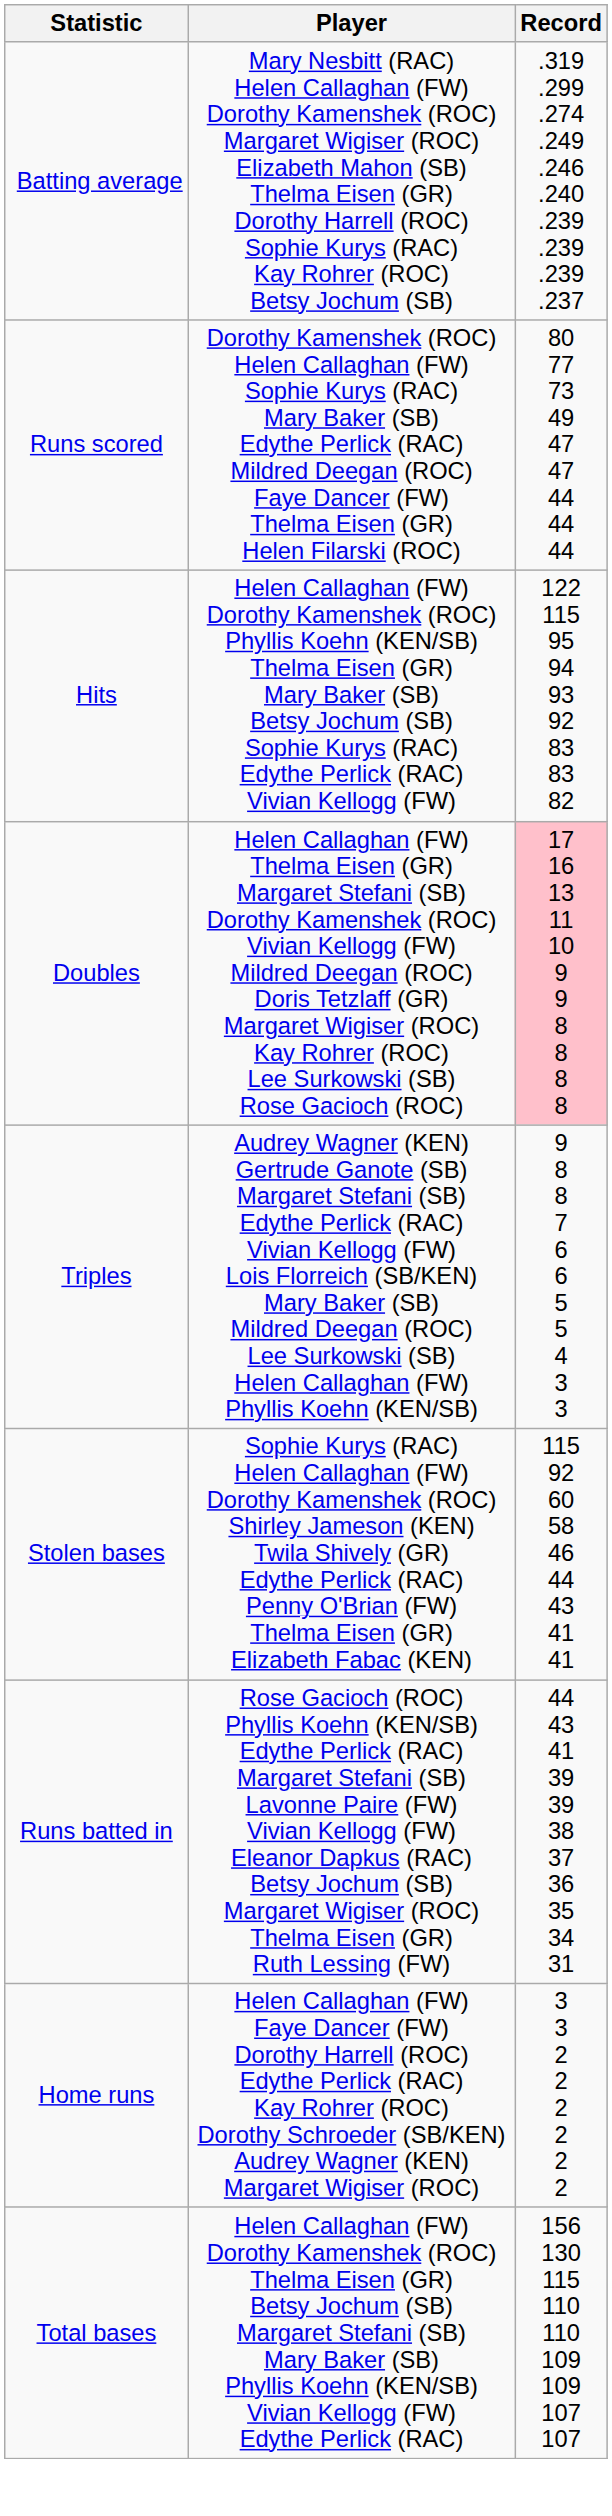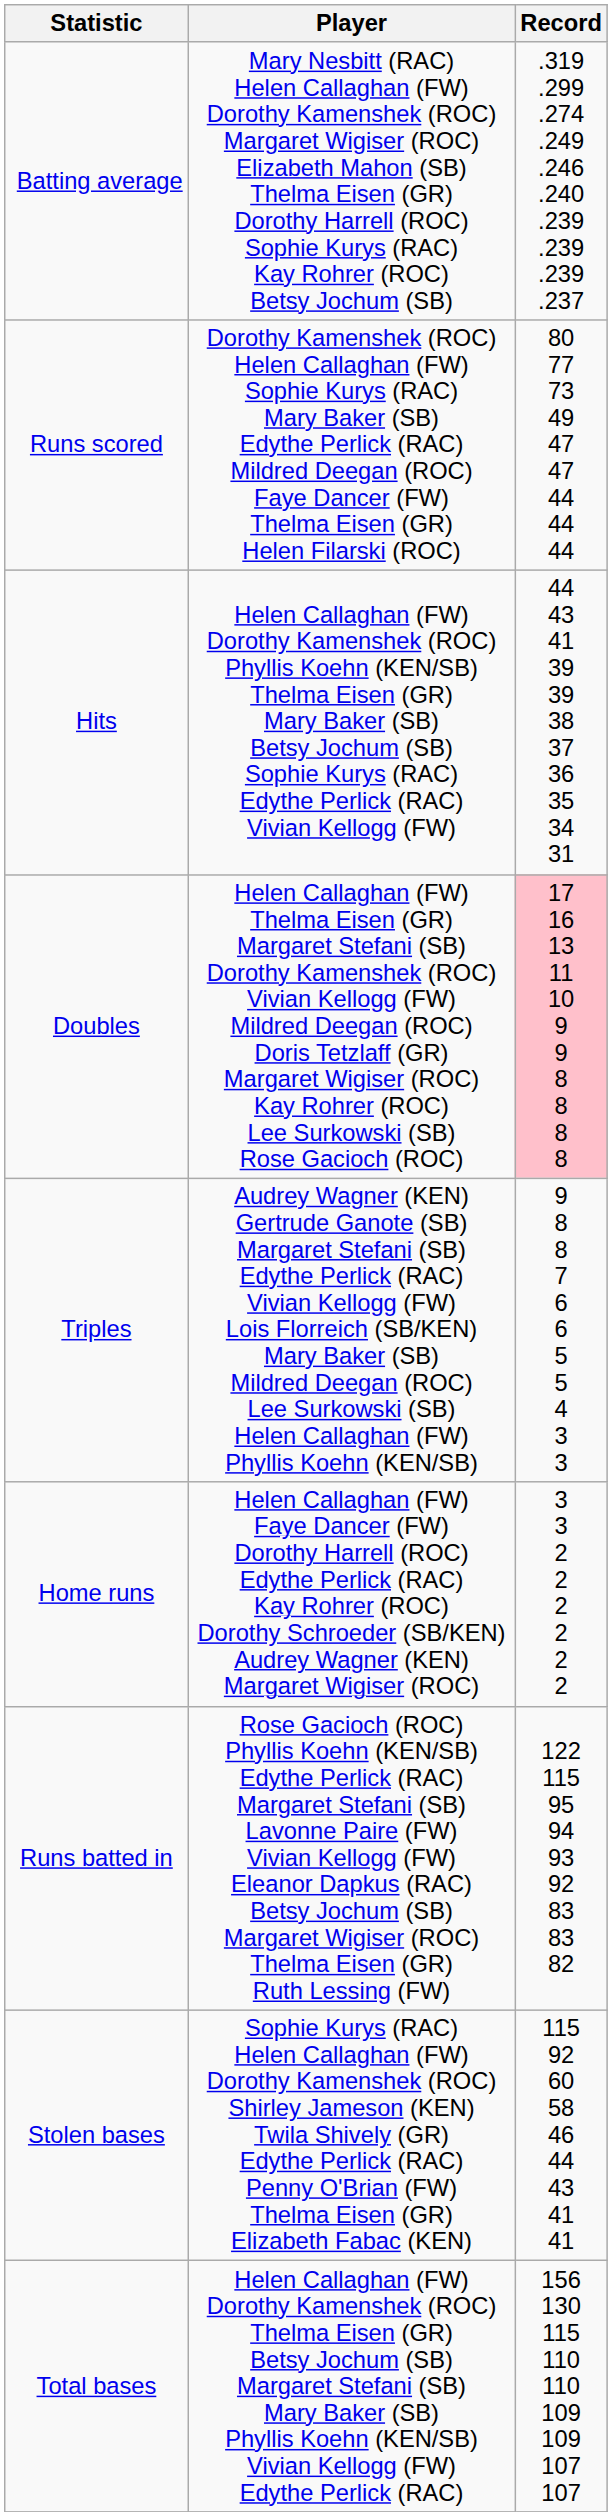 <table class="wikitable">
 <tr>
 <th>Statistic</th>
 <th>Player</th>
 <th>Record</th>
 </tr>
 <tr align=center>
 <td> <a href='#'>Batting average</a></td>
 <td><a href='#'>Mary Nesbitt</a> (RAC)<br><a href='#'>Helen Callaghan</a> (FW)<br>  <a href='#'>Dorothy Kamenshek</a> (ROC)   <br><a href='#'>Margaret Wigiser</a> (ROC)<br><a href='#'>Elizabeth Mahon</a> (SB)<br><a href='#'>Thelma Eisen</a> (GR)<br><a href='#'>Dorothy Harrell</a> (ROC)<br><a href='#'>Sophie Kurys</a> (RAC)<br><a href='#'>Kay Rohrer</a> (ROC)<br><a href='#'>Betsy Jochum</a> (SB)</td>
 <td>.319<br>.299<br>.274<br>.249<br>.246<br>.240<br>.239<br>.239<br>.239<br>.237</td>
 </tr>
 <tr align=center>
 <td><a href='#'>Runs scored</a></td>
 <td><a href='#'>Dorothy Kamenshek</a> (ROC)<br><a href='#'>Helen Callaghan</a> (FW)<br><a href='#'>Sophie Kurys</a> (RAC)<br><a href='#'>Mary Baker</a> (SB)<br><a href='#'>Edythe Perlick</a> (RAC)<br><a href='#'>Mildred Deegan</a> (ROC)<br><a href='#'>Faye Dancer</a> (FW)<br><a href='#'>Thelma Eisen</a> (GR)<br><a href='#'>Helen Filarski</a> (ROC)</td>
 <td>80<br>77<br>73<br>49<br>47<br>47<br>44<br>44<br>44</td>
 </tr>
 <tr align=center>
 <td><a href='#'>Hits</a></td>
 <td><a href='#'>Helen Callaghan</a> (FW)<br><a href='#'>Dorothy Kamenshek</a> (ROC)<br><a href='#'>Phyllis Koehn</a> (KEN/SB)<br><a href='#'>Thelma Eisen</a> (GR)<br><a href='#'>Mary Baker</a> (SB)<br><a href='#'>Betsy Jochum</a> (SB)<br><a href='#'>Sophie Kurys</a> (RAC)<br><a href='#'>Edythe Perlick</a> (RAC)<br><a href='#'>Vivian Kellogg</a> (FW)</td>
-<td>122<br>115<br>95<br>94<br>93<br>92<br>83<br>83<br>82</td>
+<td>44<br>43<br>41<br>39<br>39<br>38<br>37<br>36<br>35<br>34<br>31</td>
 </tr>
 <tr align=center>
 <td><a href='#'>Doubles</a></td>
 <td><a href='#'>Helen Callaghan</a> (FW)<br><a href='#'>Thelma Eisen</a> (GR)<br><a href='#'>Margaret Stefani</a> (SB)<br><a href='#'>Dorothy Kamenshek</a> (ROC)<br><a href='#'>Vivian Kellogg</a> (FW)<br><a href='#'>Mildred Deegan</a> (ROC)<br><a href='#'>Doris Tetzlaff</a> (GR)<br><a href='#'>Margaret Wigiser</a> (ROC)<br><a href='#'>Kay Rohrer</a> (ROC)<br><a href='#'>Lee Surkowski</a> (SB)<br><a href='#'>Rose Gacioch</a> (ROC)</td>
 <td style="background: pink;">17<br>16<br>13<br>11<br>10<br>9<br>9<br>8<br>8<br>8<br>8</td>
 </tr>
 <tr align=center>
 <td><a href='#'>Triples</a></td>
 <td><a href='#'>Audrey Wagner</a> (KEN)<br><a href='#'>Gertrude Ganote</a> (SB)<br><a href='#'>Margaret Stefani</a> (SB)<br><a href='#'>Edythe Perlick</a> (RAC)<br><a href='#'>Vivian Kellogg</a> (FW)<br><a href='#'>Lois Florreich</a> (SB/KEN)<br><a href='#'>Mary Baker</a> (SB)<br><a href='#'>Mildred Deegan</a> (ROC)<br><a href='#'>Lee Surkowski</a> (SB)<br><a href='#'>Helen Callaghan</a> (FW)<br><a href='#'>Phyllis Koehn</a> (KEN/SB)</td>
 <td>9<br>8<br>8<br>7<br>6<br>6<br>5<br>5<br>4<br>3<br>3</td>
 </tr>
 <tr align=center>
-<td><a href='#'>Stolen bases</a></td>
-<td><a href='#'>Sophie Kurys</a> (RAC)<br><a href='#'>Helen Callaghan</a> (FW)<br><a href='#'>Dorothy Kamenshek</a> (ROC)<br><a href='#'>Shirley Jameson</a> (KEN)<br><a href='#'>Twila Shively</a> (GR)<br><a href='#'>Edythe Perlick</a> (RAC)<br><a href='#'>Penny O'Brian</a> (FW)<br><a href='#'>Thelma Eisen</a> (GR)<br><a href='#'>Elizabeth Fabac</a> (KEN)</td>
-<td>115<br>92<br>60<br>58<br>46<br>44<br>43<br>41<br>41</td>
+<td><a href='#'>Home runs</a></td>
+<td><a href='#'>Helen Callaghan</a> (FW)<br><a href='#'>Faye Dancer</a> (FW)<br><a href='#'>Dorothy Harrell</a> (ROC)<br><a href='#'>Edythe Perlick</a> (RAC)<br><a href='#'>Kay Rohrer</a> (ROC)<br><a href='#'>Dorothy Schroeder</a> (SB/KEN)<br><a href='#'>Audrey Wagner</a> (KEN)<br><a href='#'>Margaret Wigiser</a> (ROC)</td>
+<td>3<br>3<br>2<br>2<br>2<br>2<br>2<br>2</td>
 </tr>
 <tr align=center>
 <td><a href='#'>Runs batted in</a></td>
 <td><a href='#'>Rose Gacioch</a> (ROC)<br><a href='#'>Phyllis Koehn</a> (KEN/SB)<br><a href='#'>Edythe Perlick</a> (RAC)<br><a href='#'>Margaret Stefani</a> (SB)<br><a href='#'>Lavonne Paire</a> (FW)<br><a href='#'>Vivian Kellogg</a> (FW)<br><a href='#'>Eleanor Dapkus</a> (RAC)<br><a href='#'>Betsy Jochum</a> (SB)<br><a href='#'>Margaret Wigiser</a> (ROC)<br><a href='#'>Thelma Eisen</a> (GR)<br><a href='#'>Ruth Lessing</a> (FW)</td>
-<td>44<br>43<br>41<br>39<br>39<br>38<br>37<br>36<br>35<br>34<br>31</td>
+<td>122<br>115<br>95<br>94<br>93<br>92<br>83<br>83<br>82</td>
 </tr>
 <tr align=center>
-<td><a href='#'>Home runs</a></td>
-<td><a href='#'>Helen Callaghan</a> (FW)<br><a href='#'>Faye Dancer</a> (FW)<br><a href='#'>Dorothy Harrell</a> (ROC)<br><a href='#'>Edythe Perlick</a> (RAC)<br><a href='#'>Kay Rohrer</a> (ROC)<br><a href='#'>Dorothy Schroeder</a> (SB/KEN)<br><a href='#'>Audrey Wagner</a> (KEN)<br><a href='#'>Margaret Wigiser</a> (ROC)</td>
-<td>3<br>3<br>2<br>2<br>2<br>2<br>2<br>2</td>
+<td><a href='#'>Stolen bases</a></td>
+<td><a href='#'>Sophie Kurys</a> (RAC)<br><a href='#'>Helen Callaghan</a> (FW)<br><a href='#'>Dorothy Kamenshek</a> (ROC)<br><a href='#'>Shirley Jameson</a> (KEN)<br><a href='#'>Twila Shively</a> (GR)<br><a href='#'>Edythe Perlick</a> (RAC)<br><a href='#'>Penny O'Brian</a> (FW)<br><a href='#'>Thelma Eisen</a> (GR)<br><a href='#'>Elizabeth Fabac</a> (KEN)</td>
+<td>115<br>92<br>60<br>58<br>46<br>44<br>43<br>41<br>41</td>
 </tr>
 <tr align=center>
 <td><a href='#'>Total bases</a></td>
 <td><a href='#'>Helen Callaghan</a> (FW)<br><a href='#'>Dorothy Kamenshek</a> (ROC)<br><a href='#'>Thelma Eisen</a> (GR)<br><a href='#'>Betsy Jochum</a> (SB)<br><a href='#'>Margaret Stefani</a> (SB)<br><a href='#'>Mary Baker</a> (SB)<br><a href='#'>Phyllis Koehn</a> (KEN/SB)<br><a href='#'>Vivian Kellogg</a> (FW)<br><a href='#'>Edythe Perlick</a> (RAC)</td>
 <td>156<br>130<br>115<br>110<br>110<br>109<br>109<br>107<br>107</td>
 </tr>
 </table>
